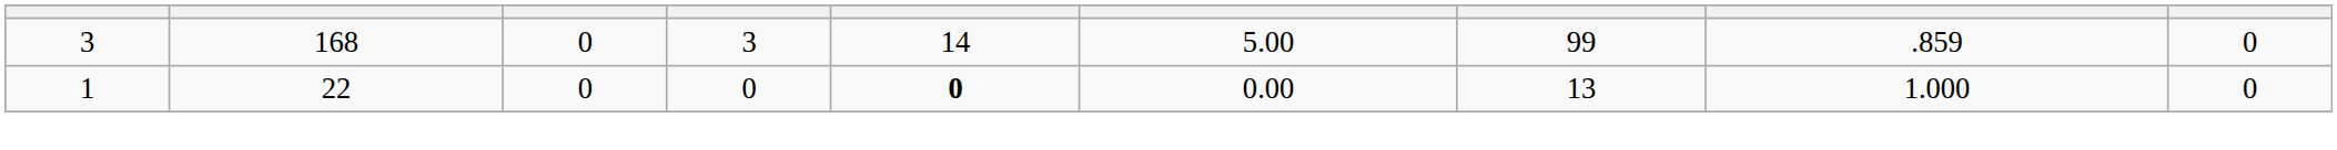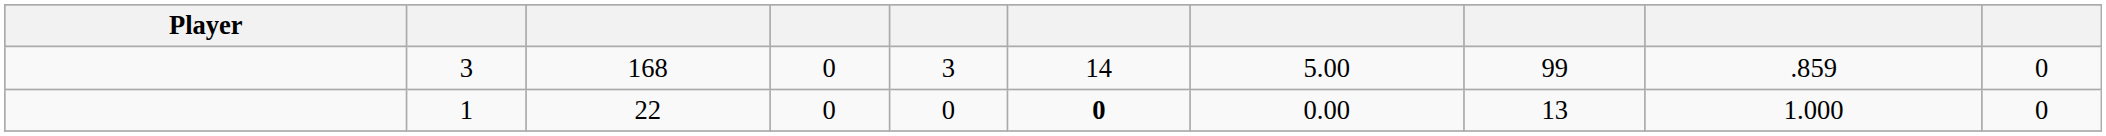 <table class="wikitable sortable" style="width:100%;">
 <tr style="text-align:center; background:#ddd;">
+<th>Player</th>
 <th></th>
 <th></th>
 <th></th>
 <th></th>
 <th></th>
 <th></th>
 <th></th>
 <th></th>
 <th></th>
 </tr>
 <tr align=center>
+<td></td>
 <td>3</td>
 <td>168</td>
 <td>0</td>
 <td>3</td>
 <td>14</td>
 <td>5.00</td>
 <td>99</td>
 <td>.859</td>
 <td>0</td>
 </tr>
 <tr align=center>
+<td></td>
 <td>1</td>
 <td>22</td>
 <td>0</td>
 <td>0</td>
 <td><strong>0</strong></td>
 <td>0.00</td>
 <td>13</td>
 <td>1.000</td>
 <td>0</td>
 </tr>
 </table>
